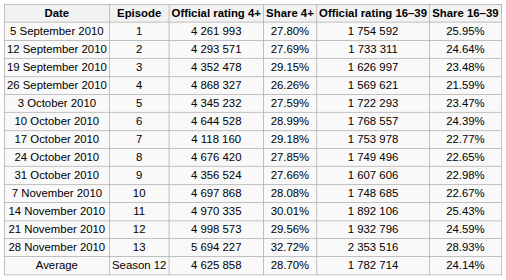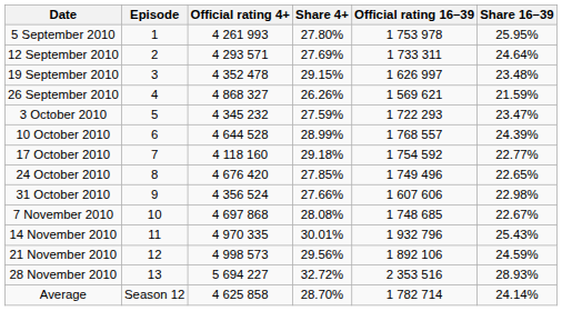 <table class="wikitable" style="font-size:100%; text-align:center">
 <tr>
 <th>Date</th>
 <th>Episode</th>
 <th>Official rating 4+</th>
 <th>Share 4+</th>
 <th>Official rating 16–39</th>
 <th>Share 16–39</th>
 </tr>
 <tr>
 <td>5 September 2010</td>
 <td>1</td>
 <td>4 261 993</td>
 <td>27.80%</td>
-<td>1 754 592</td>
+<td>1 753 978</td>
 <td>25.95%</td>
 </tr>
 <tr>
 <td>12 September 2010</td>
 <td>2</td>
 <td>4 293 571</td>
 <td>27.69%</td>
 <td>1 733 311</td>
 <td>24.64%</td>
 </tr>
 <tr>
 <td>19 September 2010</td>
 <td>3</td>
 <td>4 352 478</td>
 <td>29.15%</td>
 <td>1 626 997</td>
 <td>23.48%</td>
 </tr>
 <tr>
 <td>26 September 2010</td>
 <td>4</td>
 <td>4 868 327</td>
 <td>26.26%</td>
 <td>1 569 621</td>
 <td>21.59%</td>
 </tr>
 <tr>
 <td>3 October 2010</td>
 <td>5</td>
 <td>4 345 232</td>
 <td>27.59%</td>
 <td>1 722 293</td>
 <td>23.47%</td>
 </tr>
 <tr>
 <td>10 October 2010</td>
 <td>6</td>
 <td>4 644 528</td>
 <td>28.99%</td>
 <td>1 768 557</td>
 <td>24.39%</td>
 </tr>
 <tr>
 <td>17 October 2010</td>
 <td>7</td>
 <td>4 118 160</td>
 <td>29.18%</td>
-<td>1 753 978</td>
+<td>1 754 592</td>
 <td>22.77%</td>
 </tr>
 <tr>
 <td>24 October 2010</td>
 <td>8</td>
 <td>4 676 420</td>
 <td>27.85%</td>
 <td>1 749 496</td>
 <td>22.65%</td>
 </tr>
 <tr>
 <td>31 October 2010</td>
 <td>9</td>
 <td>4 356 524</td>
 <td>27.66%</td>
 <td>1 607 606</td>
 <td>22.98%</td>
 </tr>
 <tr>
 <td>7 November 2010</td>
 <td>10</td>
 <td>4 697 868</td>
 <td>28.08%</td>
 <td>1 748 685</td>
 <td>22.67%</td>
 </tr>
 <tr>
 <td>14 November 2010</td>
 <td>11</td>
 <td>4 970 335</td>
 <td>30.01%</td>
-<td>1 892 106</td>
+<td>1 932 796</td>
 <td>25.43%</td>
 </tr>
 <tr>
 <td>21 November 2010</td>
 <td>12</td>
 <td>4 998 573</td>
 <td>29.56%</td>
-<td>1 932 796</td>
+<td>1 892 106</td>
 <td>24.59%</td>
 </tr>
 <tr>
 <td>28 November 2010</td>
 <td>13</td>
 <td>5 694 227</td>
 <td>32.72%</td>
 <td>2 353 516</td>
 <td>28.93%</td>
 </tr>
 <tr>
 <td>Average</td>
 <td>Season 12</td>
 <td>4 625 858</td>
 <td>28.70%</td>
 <td>1 782 714</td>
 <td>24.14%</td>
 </tr>
 </table>
